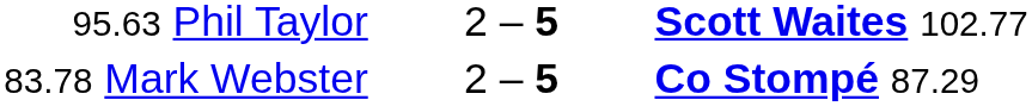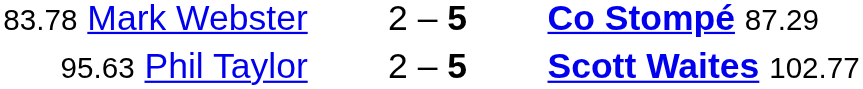 <table style="text-align:center">
 <tr>
 <th width=223></th>
 <th width=100></th>
 <th width=223></th>
 </tr>
 <tr>
+<td align=right><small><span>83.78</span></small> <a href='#'>Mark Webster</a> </td>
+<td>2 – <strong>5</strong></td>
+<td align=left> <strong><a href='#'>Co Stompé</a></strong> <small><span>87.29</span></small></td>
+</tr>
+<tr>
 <td align=right><small><span> 95.63</span></small> <a href='#'>Phil Taylor</a> </td>
 <td>2 – <strong>5</strong></td>
 <td align=left> <strong><a href='#'>Scott Waites</a></strong> <small><span>102.77</span></small></td>
 </tr>
-<tr>
-<td align=right><small><span>83.78</span></small> <a href='#'>Mark Webster</a> </td>
-<td>2 – <strong>5</strong></td>
-<td align=left> <strong><a href='#'>Co Stompé</a></strong> <small><span>87.29</span></small></td>
-</tr>
 </table>
